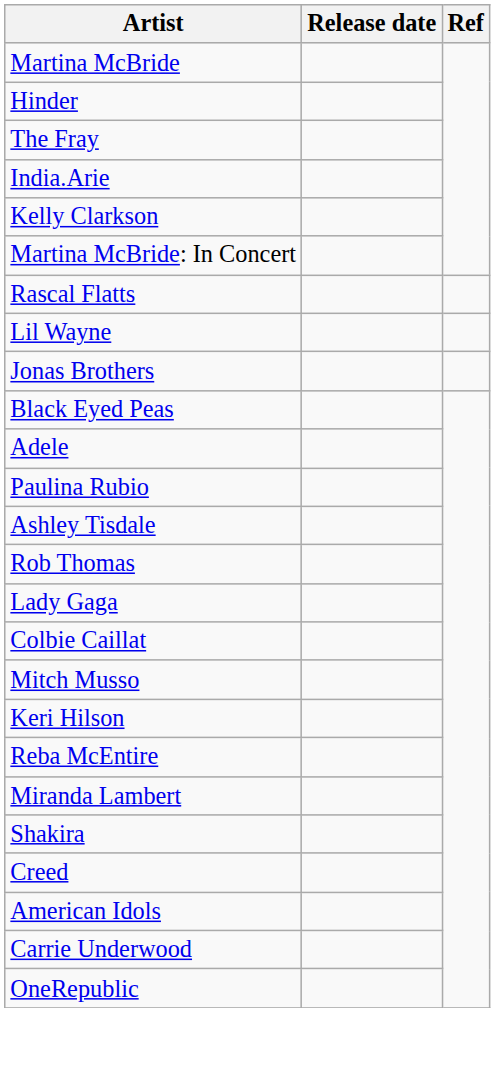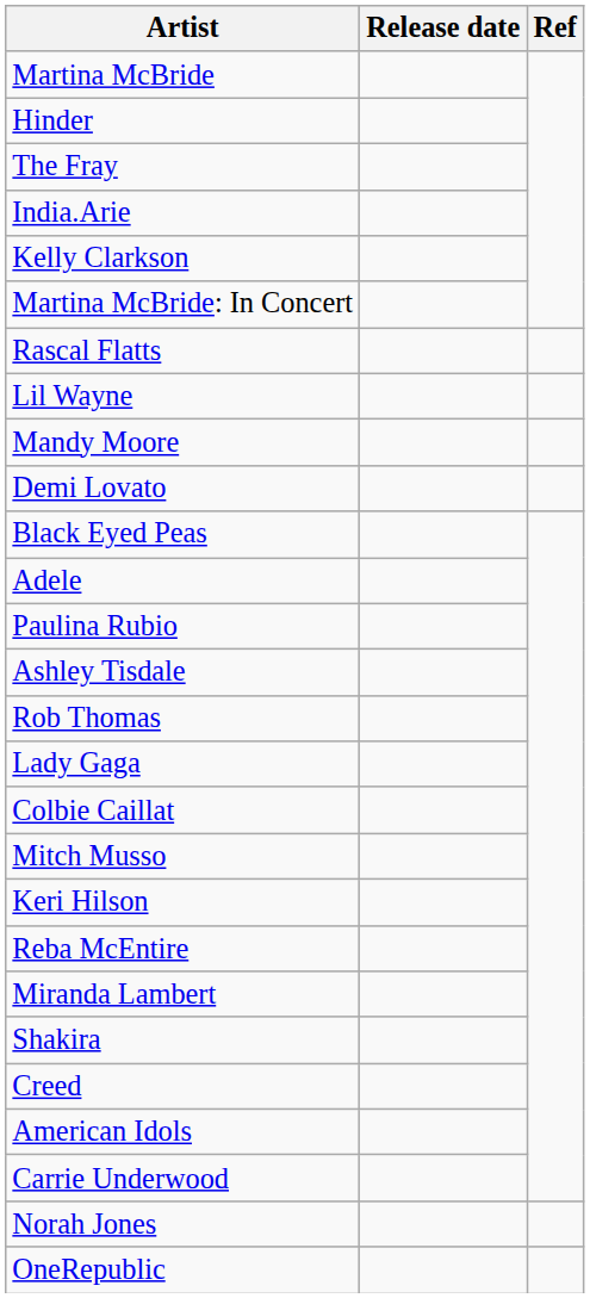 <table class="wikitable mw-collapsible mw-collapsed">
 <tr>
 <th>Artist</th>
 <th>Release date</th>
 <th>Ref</th>
 </tr>
 <tr>
 <td><a href='#'>Martina McBride</a></td>
 <td></td>
 </tr>
 <tr>
 <td><a href='#'>Hinder</a></td>
 <td></td>
 </tr>
 <tr>
 <td><a href='#'>The Fray</a></td>
 <td></td>
 </tr>
 <tr>
 <td><a href='#'>India.Arie</a></td>
 <td></td>
 </tr>
 <tr>
 <td><a href='#'>Kelly Clarkson</a></td>
 <td></td>
 </tr>
 <tr>
 <td><a href='#'>Martina McBride</a>: In Concert</td>
 <td></td>
 </tr>
 <tr>
 <td><a href='#'>Rascal Flatts</a></td>
 <td></td>
 <td></td>
 </tr>
 <tr>
 <td><a href='#'>Lil Wayne</a></td>
 <td></td>
 </tr>
 <tr>
-<td><a href='#'>Jonas Brothers</a></td>
+<td><a href='#'>Mandy Moore</a></td>
+<td></td>
+<td></td>
+</tr>
+<tr>
+<td><a href='#'>Demi Lovato</a></td>
 <td></td>
 <td></td>
 </tr>
 <tr>
 <td><a href='#'>Black Eyed Peas</a></td>
 <td></td>
 </tr>
 <tr>
 <td><a href='#'>Adele</a></td>
 <td></td>
 </tr>
 <tr>
 <td><a href='#'>Paulina Rubio</a></td>
 <td></td>
 </tr>
 <tr>
 <td><a href='#'>Ashley Tisdale</a></td>
 <td></td>
 </tr>
 <tr>
 <td><a href='#'>Rob Thomas</a></td>
 <td></td>
 </tr>
 <tr>
 <td><a href='#'>Lady Gaga</a></td>
 <td></td>
 </tr>
 <tr>
 <td><a href='#'>Colbie Caillat</a></td>
 <td></td>
 </tr>
 <tr>
 <td><a href='#'>Mitch Musso</a></td>
 <td></td>
 </tr>
 <tr>
 <td><a href='#'>Keri Hilson</a></td>
 <td></td>
 </tr>
 <tr>
 <td><a href='#'>Reba McEntire</a></td>
 <td></td>
 </tr>
 <tr>
 <td><a href='#'>Miranda Lambert</a></td>
 <td></td>
 </tr>
 <tr>
 <td><a href='#'>Shakira</a></td>
 <td></td>
 </tr>
 <tr>
 <td><a href='#'>Creed</a></td>
 <td></td>
 </tr>
 <tr>
 <td><a href='#'>American Idols</a></td>
 <td></td>
 </tr>
 <tr>
 <td><a href='#'>Carrie Underwood</a></td>
 <td></td>
 </tr>
 <tr>
+<td><a href='#'>Norah Jones</a></td>
+<td></td>
+<td></td>
+</tr>
+<tr>
 <td><a href='#'>OneRepublic</a></td>
 <td></td>
 </tr>
 </table>
